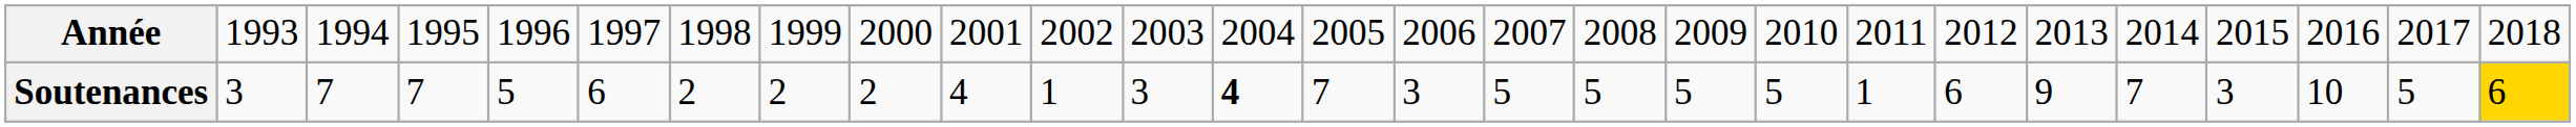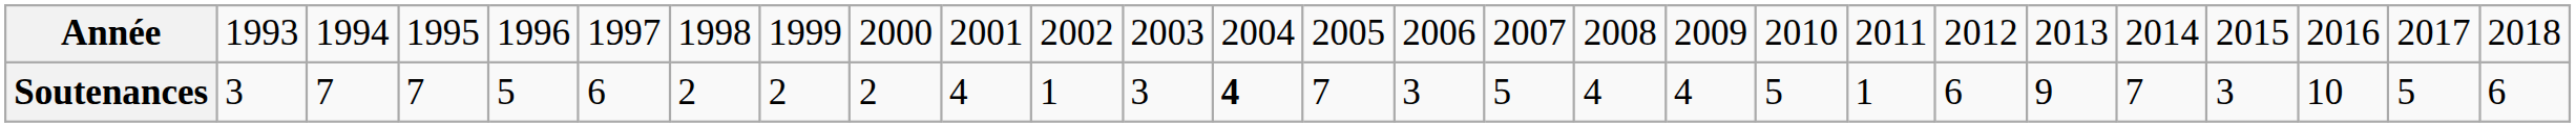 <table class="wikitable">
 <tr>
 <th>Année</th>
 <td>1993</td>
 <td>1994</td>
 <td>1995</td>
 <td>1996</td>
 <td>1997</td>
 <td>1998</td>
 <td>1999</td>
 <td>2000</td>
 <td>2001</td>
 <td>2002</td>
 <td>2003</td>
 <td>2004</td>
 <td>2005</td>
 <td>2006</td>
 <td>2007</td>
 <td>2008</td>
 <td>2009</td>
 <td>2010</td>
 <td>2011</td>
 <td>2012</td>
 <td>2013</td>
 <td>2014</td>
 <td>2015</td>
 <td>2016</td>
 <td>2017</td>
 <td>2018</td>
 </tr>
 <tr>
 <th>Soutenances</th>
 <td>3</td>
 <td>7</td>
 <td>7</td>
 <td>5</td>
 <td>6</td>
 <td>2</td>
 <td>2</td>
 <td>2</td>
 <td>4</td>
 <td>1</td>
 <td>3</td>
 <td><strong>4</strong></td>
 <td>7</td>
 <td>3</td>
 <td>5</td>
-<td>5</td>
-<td>5</td>
+<td>4</td>
+<td>4</td>
 <td>5</td>
 <td>1</td>
 <td>6</td>
 <td>9</td>
 <td>7</td>
 <td>3</td>
 <td>10</td>
 <td>5</td>
-<td style="background: gold;">6</td>
+<td>6</td>
 </tr>
 </table>
